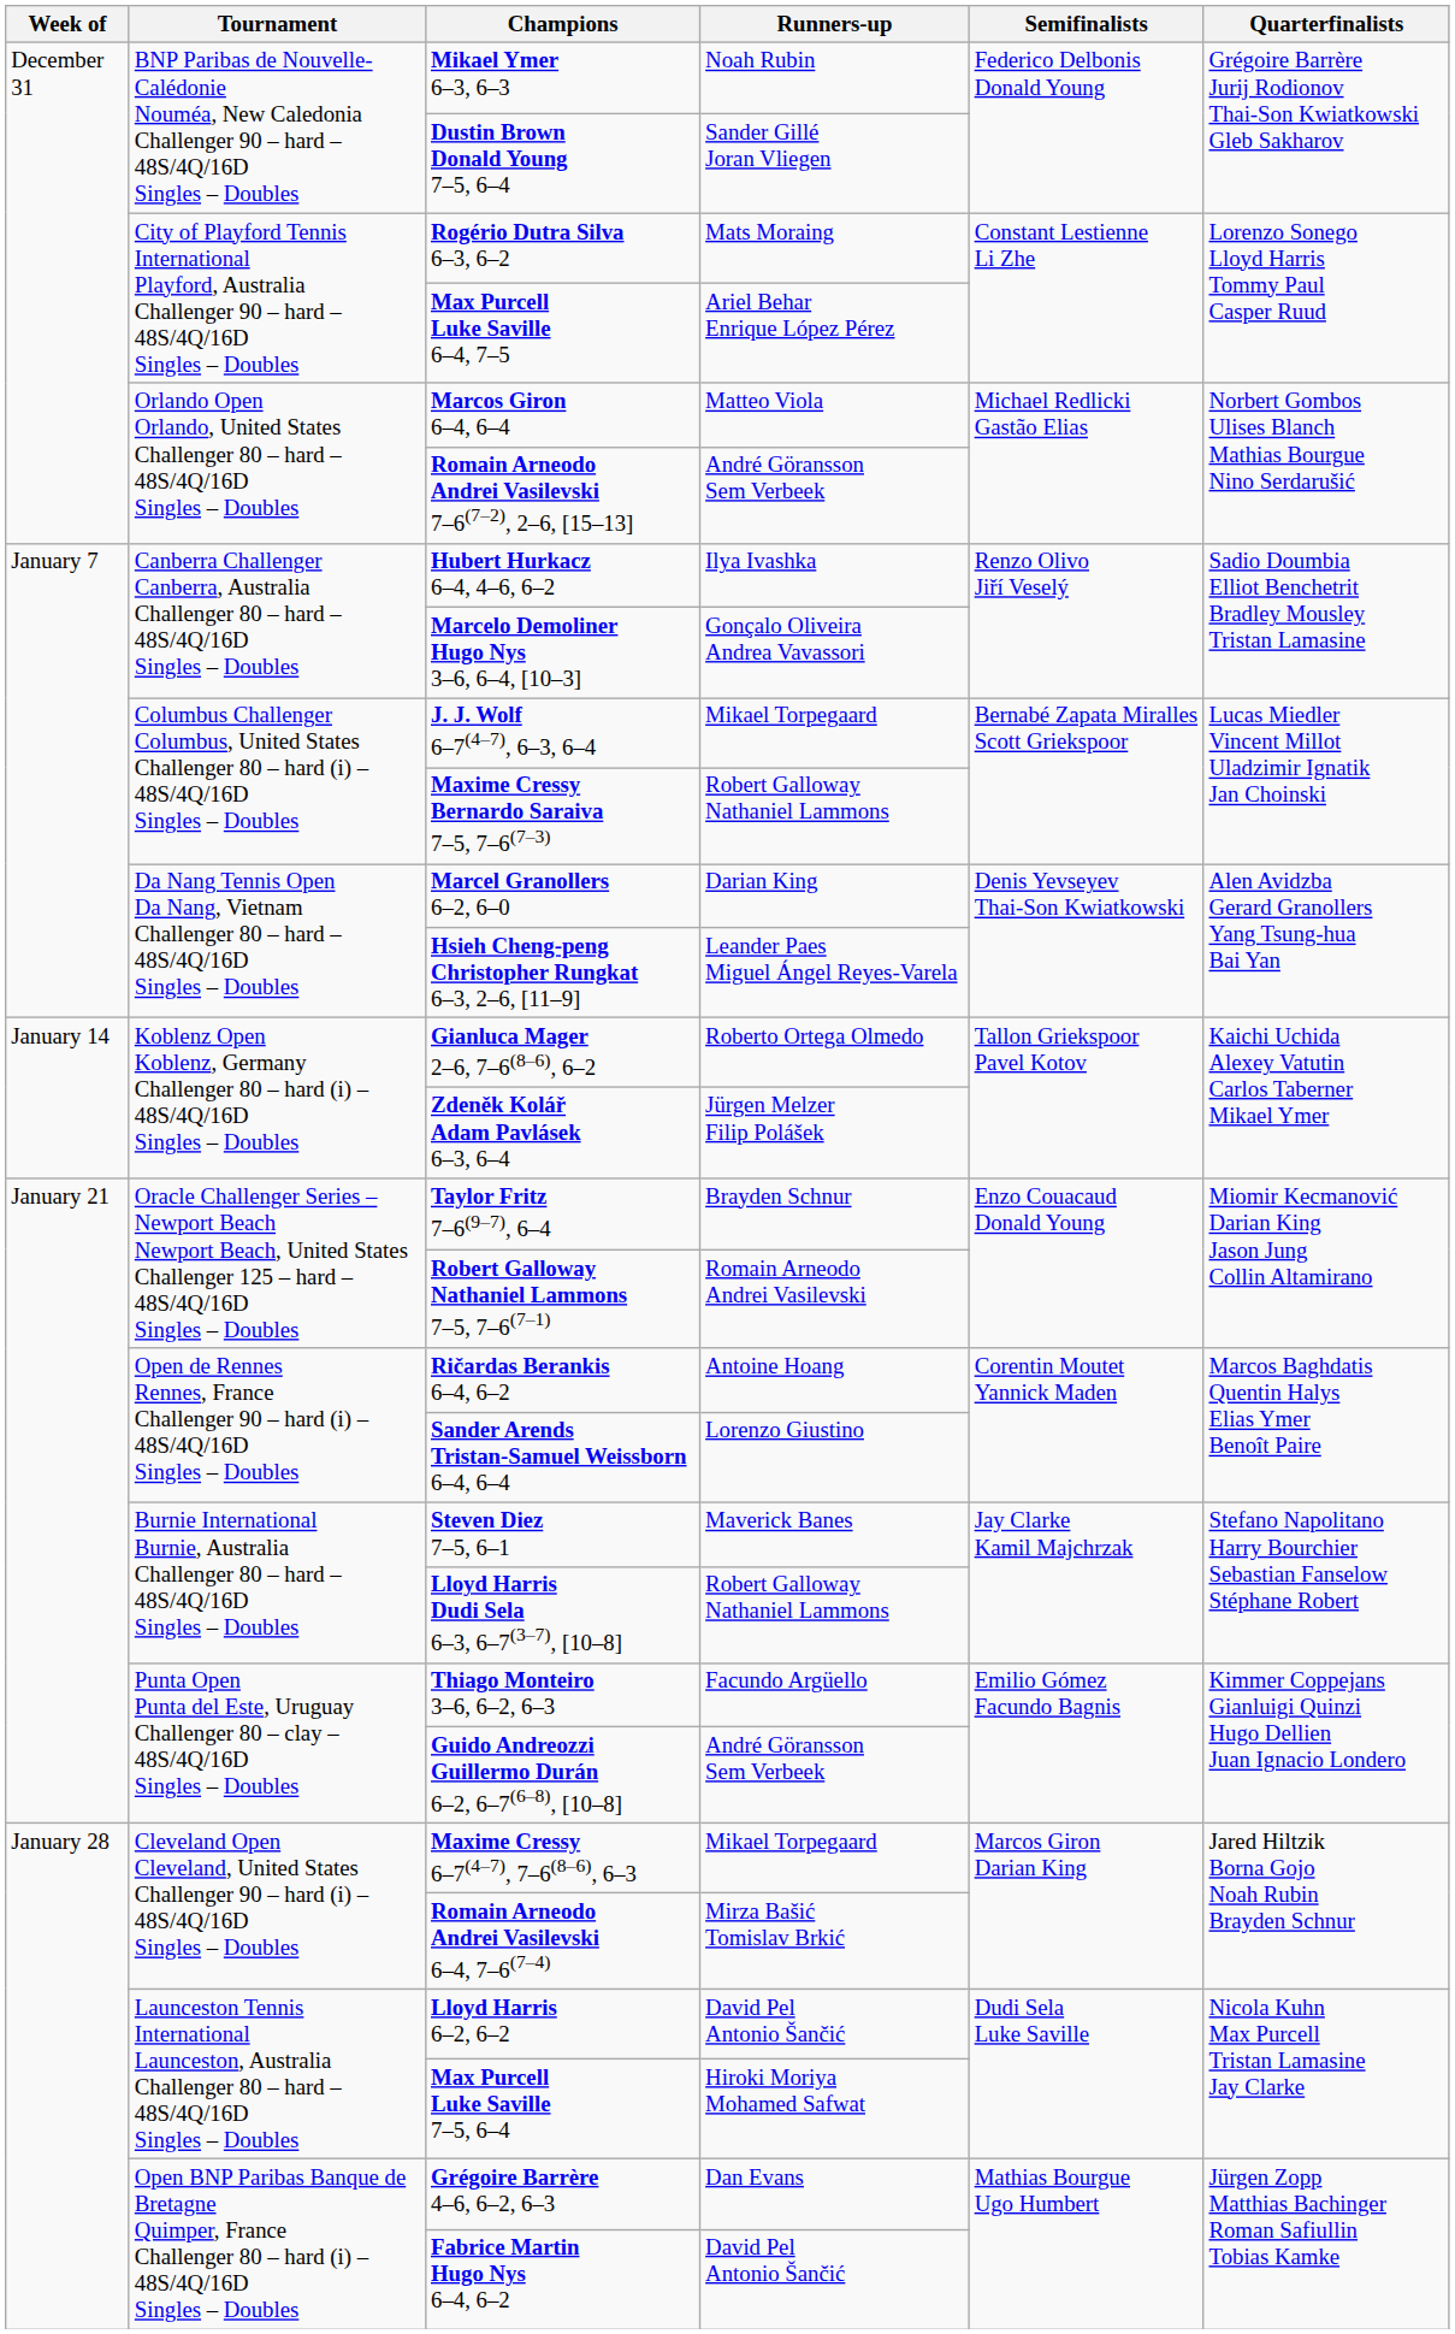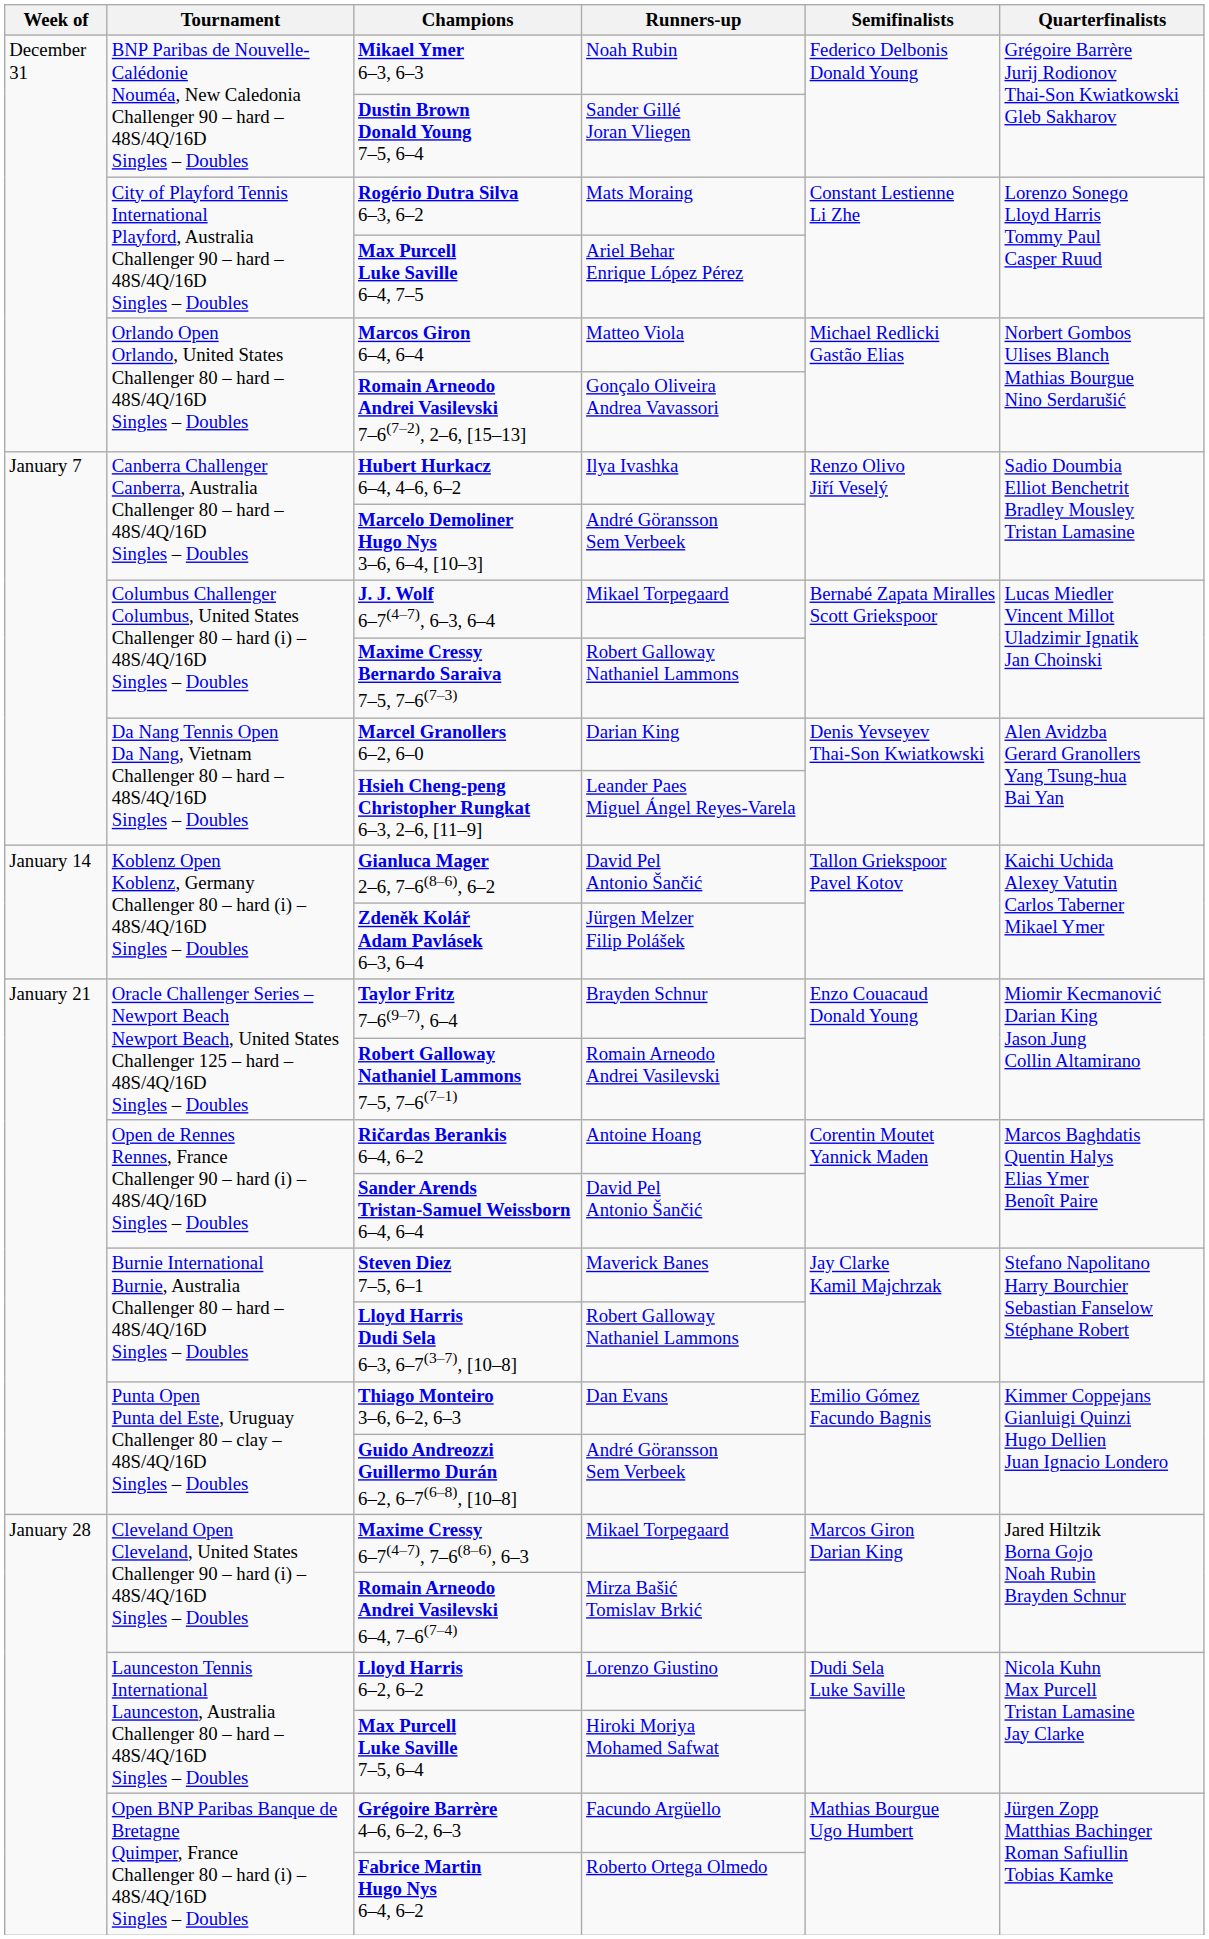 <table class="wikitable" style="font-size:85%;">
 <tr>
 <th width="75">Week of</th>
 <th width="230">Tournament</th>
 <th width="210">Champions</th>
 <th width="210">Runners-up</th>
 <th width="170">Semifinalists</th>
 <th width="170">Quarterfinalists</th>
 </tr>
 <tr valign=top>
 <td rowspan=6>December 31</td>
 <td rowspan=2><a href='#'>BNP Paribas de Nouvelle-Calédonie</a><br><a href='#'>Nouméa</a>, New Caledonia <br> Challenger 90 – hard – 48S/4Q/16D<br><a href='#'>Singles</a> – <a href='#'>Doubles</a></td>
 <td> <strong><a href='#'>Mikael Ymer</a></strong><br>6–3, 6–3</td>
 <td> <a href='#'>Noah Rubin</a></td>
 <td rowspan=2> <a href='#'>Federico Delbonis</a> <br>  <a href='#'>Donald Young</a></td>
 <td rowspan=2> <a href='#'>Grégoire Barrère</a> <br> <a href='#'>Jurij Rodionov</a> <br> <a href='#'>Thai-Son Kwiatkowski</a> <br>  <a href='#'>Gleb Sakharov</a></td>
 </tr>
 <tr valign=top>
 <td> <strong><a href='#'>Dustin Brown</a></strong><br> <strong><a href='#'>Donald Young</a></strong><br>7–5, 6–4</td>
 <td> <a href='#'>Sander Gillé</a><br> <a href='#'>Joran Vliegen</a></td>
 </tr>
 <tr valign=top>
 <td rowspan=2><a href='#'>City of Playford Tennis International</a><br><a href='#'>Playford</a>, Australia <br> Challenger 90 – hard – 48S/4Q/16D<br><a href='#'>Singles</a> – <a href='#'>Doubles</a></td>
 <td> <strong><a href='#'>Rogério Dutra Silva</a></strong><br>6–3, 6–2</td>
 <td> <a href='#'>Mats Moraing</a></td>
 <td rowspan=2> <a href='#'>Constant Lestienne</a> <br>  <a href='#'>Li Zhe</a></td>
 <td rowspan=2> <a href='#'>Lorenzo Sonego</a> <br> <a href='#'>Lloyd Harris</a> <br> <a href='#'>Tommy Paul</a> <br>  <a href='#'>Casper Ruud</a></td>
 </tr>
 <tr valign=top>
 <td> <strong><a href='#'>Max Purcell</a></strong><br> <strong><a href='#'>Luke Saville</a></strong><br>6–4, 7–5</td>
 <td> <a href='#'>Ariel Behar</a><br> <a href='#'>Enrique López Pérez</a></td>
 </tr>
 <tr valign=top>
 <td rowspan=2><a href='#'>Orlando Open</a><br><a href='#'>Orlando</a>, United States <br> Challenger 80 – hard – 48S/4Q/16D<br><a href='#'>Singles</a> – <a href='#'>Doubles</a></td>
 <td> <strong><a href='#'>Marcos Giron</a></strong><br>6–4, 6–4</td>
 <td> <a href='#'>Matteo Viola</a></td>
 <td rowspan=2> <a href='#'>Michael Redlicki</a> <br>  <a href='#'>Gastão Elias</a></td>
 <td rowspan=2> <a href='#'>Norbert Gombos</a> <br> <a href='#'>Ulises Blanch</a> <br> <a href='#'>Mathias Bourgue</a> <br>  <a href='#'>Nino Serdarušić</a></td>
 </tr>
 <tr valign=top>
 <td> <strong><a href='#'>Romain Arneodo</a></strong><br> <strong><a href='#'>Andrei Vasilevski</a></strong><br>7–6<sup>(7–2)</sup>, 2–6, [15–13]</td>
-<td> <a href='#'>André Göransson</a><br> <a href='#'>Sem Verbeek</a></td>
+<td> <a href='#'>Gonçalo Oliveira</a><br> <a href='#'>Andrea Vavassori</a></td>
 </tr>
 <tr valign=top>
 <td rowspan=6>January 7</td>
 <td rowspan=2><a href='#'>Canberra Challenger</a><br><a href='#'>Canberra</a>, Australia <br> Challenger 80 – hard – 48S/4Q/16D<br><a href='#'>Singles</a> – <a href='#'>Doubles</a></td>
 <td> <strong><a href='#'>Hubert Hurkacz</a></strong><br>6–4, 4–6, 6–2</td>
 <td> <a href='#'>Ilya Ivashka</a></td>
 <td rowspan=2> <a href='#'>Renzo Olivo</a> <br>  <a href='#'>Jiří Veselý</a></td>
 <td rowspan=2> <a href='#'>Sadio Doumbia</a> <br> <a href='#'>Elliot Benchetrit</a> <br> <a href='#'>Bradley Mousley</a> <br>  <a href='#'>Tristan Lamasine</a></td>
 </tr>
 <tr valign=top>
 <td> <strong><a href='#'>Marcelo Demoliner</a></strong><br> <strong><a href='#'>Hugo Nys</a></strong><br>3–6, 6–4, [10–3]</td>
-<td> <a href='#'>Gonçalo Oliveira</a><br> <a href='#'>Andrea Vavassori</a></td>
+<td> <a href='#'>André Göransson</a><br> <a href='#'>Sem Verbeek</a></td>
 </tr>
 <tr valign=top>
 <td rowspan=2><a href='#'>Columbus Challenger</a><br><a href='#'>Columbus</a>, United States <br> Challenger 80 – hard (i) – 48S/4Q/16D<br><a href='#'>Singles</a> – <a href='#'>Doubles</a></td>
 <td> <strong><a href='#'>J. J. Wolf</a></strong><br>6–7<sup>(4–7)</sup>, 6–3, 6–4</td>
 <td> <a href='#'>Mikael Torpegaard</a></td>
 <td rowspan=2> <a href='#'>Bernabé Zapata Miralles</a> <br>  <a href='#'>Scott Griekspoor</a></td>
 <td rowspan=2> <a href='#'>Lucas Miedler</a> <br> <a href='#'>Vincent Millot</a> <br> <a href='#'>Uladzimir Ignatik</a> <br>  <a href='#'>Jan Choinski</a></td>
 </tr>
 <tr valign=top>
 <td> <strong><a href='#'>Maxime Cressy</a></strong><br> <strong><a href='#'>Bernardo Saraiva</a></strong><br>7–5, 7–6<sup>(7–3)</sup></td>
 <td> <a href='#'>Robert Galloway</a><br> <a href='#'>Nathaniel Lammons</a></td>
 </tr>
 <tr valign=top>
 <td rowspan=2><a href='#'>Da Nang Tennis Open</a><br><a href='#'>Da Nang</a>, Vietnam <br> Challenger 80 – hard – 48S/4Q/16D<br><a href='#'>Singles</a> – <a href='#'>Doubles</a></td>
 <td> <strong><a href='#'>Marcel Granollers</a></strong><br>6–2, 6–0</td>
 <td> <a href='#'>Darian King</a></td>
 <td rowspan=2> <a href='#'>Denis Yevseyev</a> <br>  <a href='#'>Thai-Son Kwiatkowski</a></td>
 <td rowspan=2> <a href='#'>Alen Avidzba</a> <br> <a href='#'>Gerard Granollers</a> <br> <a href='#'>Yang Tsung-hua</a> <br>  <a href='#'>Bai Yan</a></td>
 </tr>
 <tr valign=top>
 <td> <strong><a href='#'>Hsieh Cheng-peng</a></strong><br> <strong><a href='#'>Christopher Rungkat</a></strong><br>6–3, 2–6, [11–9]</td>
 <td> <a href='#'>Leander Paes</a><br> <a href='#'>Miguel Ángel Reyes-Varela</a></td>
 </tr>
 <tr valign=top>
 <td rowspan=2>January 14</td>
 <td rowspan=2><a href='#'>Koblenz Open</a><br><a href='#'>Koblenz</a>, Germany <br> Challenger 80 – hard (i) – 48S/4Q/16D<br><a href='#'>Singles</a> – <a href='#'>Doubles</a></td>
 <td> <strong><a href='#'>Gianluca Mager</a></strong><br>2–6, 7–6<sup>(8–6)</sup>, 6–2</td>
-<td> <a href='#'>Roberto Ortega Olmedo</a></td>
+<td> <a href='#'>David Pel</a><br> <a href='#'>Antonio Šančić</a></td>
 <td rowspan=2> <a href='#'>Tallon Griekspoor</a> <br>  <a href='#'>Pavel Kotov</a></td>
 <td rowspan=2> <a href='#'>Kaichi Uchida</a> <br> <a href='#'>Alexey Vatutin</a> <br> <a href='#'>Carlos Taberner</a> <br>  <a href='#'>Mikael Ymer</a></td>
 </tr>
 <tr valign=top>
 <td> <strong><a href='#'>Zdeněk Kolář</a></strong><br> <strong><a href='#'>Adam Pavlásek</a></strong><br>6–3, 6–4</td>
 <td> <a href='#'>Jürgen Melzer</a><br> <a href='#'>Filip Polášek</a></td>
 </tr>
 <tr valign=top>
 <td rowspan=8>January 21</td>
 <td rowspan=2><a href='#'>Oracle Challenger Series – Newport Beach</a><br><a href='#'>Newport Beach</a>, United States <br> Challenger 125 – hard – 48S/4Q/16D<br><a href='#'>Singles</a> – <a href='#'>Doubles</a></td>
 <td> <strong><a href='#'>Taylor Fritz</a></strong><br>7–6<sup>(9–7)</sup>, 6–4</td>
 <td> <a href='#'>Brayden Schnur</a></td>
 <td rowspan=2> <a href='#'>Enzo Couacaud</a> <br>  <a href='#'>Donald Young</a></td>
 <td rowspan=2> <a href='#'>Miomir Kecmanović</a> <br> <a href='#'>Darian King</a> <br> <a href='#'>Jason Jung</a> <br>  <a href='#'>Collin Altamirano</a></td>
 </tr>
 <tr valign=top>
 <td> <strong><a href='#'>Robert Galloway</a></strong><br> <strong><a href='#'>Nathaniel Lammons</a></strong><br>7–5, 7–6<sup>(7–1)</sup></td>
 <td> <a href='#'>Romain Arneodo</a><br> <a href='#'>Andrei Vasilevski</a></td>
 </tr>
 <tr valign=top>
 <td rowspan=2><a href='#'>Open de Rennes</a><br><a href='#'>Rennes</a>, France <br> Challenger 90 – hard (i) – 48S/4Q/16D<br><a href='#'>Singles</a> – <a href='#'>Doubles</a></td>
 <td> <strong><a href='#'>Ričardas Berankis</a></strong><br>6–4, 6–2</td>
 <td> <a href='#'>Antoine Hoang</a></td>
 <td rowspan=2> <a href='#'>Corentin Moutet</a> <br>  <a href='#'>Yannick Maden</a></td>
 <td rowspan=2> <a href='#'>Marcos Baghdatis</a> <br> <a href='#'>Quentin Halys</a> <br> <a href='#'>Elias Ymer</a> <br>  <a href='#'>Benoît Paire</a></td>
 </tr>
 <tr valign=top>
 <td> <strong><a href='#'>Sander Arends</a></strong><br> <strong><a href='#'>Tristan-Samuel Weissborn</a></strong><br>6–4, 6–4</td>
-<td> <a href='#'>Lorenzo Giustino</a></td>
+<td> <a href='#'>David Pel</a><br> <a href='#'>Antonio Šančić</a></td>
 </tr>
 <tr valign=top>
 <td rowspan=2><a href='#'>Burnie International</a><br><a href='#'>Burnie</a>, Australia <br> Challenger 80 – hard – 48S/4Q/16D<br><a href='#'>Singles</a> – <a href='#'>Doubles</a></td>
 <td> <strong><a href='#'>Steven Diez</a></strong><br>7–5, 6–1</td>
 <td> <a href='#'>Maverick Banes</a></td>
 <td rowspan=2> <a href='#'>Jay Clarke</a> <br>  <a href='#'>Kamil Majchrzak</a></td>
 <td rowspan=2> <a href='#'>Stefano Napolitano</a> <br> <a href='#'>Harry Bourchier</a> <br> <a href='#'>Sebastian Fanselow</a> <br>  <a href='#'>Stéphane Robert</a></td>
 </tr>
 <tr valign=top>
 <td> <strong><a href='#'>Lloyd Harris</a></strong><br> <strong><a href='#'>Dudi Sela</a></strong><br>6–3, 6–7<sup>(3–7)</sup>, [10–8]</td>
 <td> <a href='#'>Robert Galloway</a><br> <a href='#'>Nathaniel Lammons</a></td>
 </tr>
 <tr valign=top>
 <td rowspan=2><a href='#'>Punta Open</a><br><a href='#'>Punta del Este</a>, Uruguay <br> Challenger 80 – clay – 48S/4Q/16D<br><a href='#'>Singles</a> – <a href='#'>Doubles</a></td>
 <td> <strong><a href='#'>Thiago Monteiro</a></strong><br>3–6, 6–2, 6–3</td>
-<td> <a href='#'>Facundo Argüello</a></td>
+<td> <a href='#'>Dan Evans</a></td>
 <td rowspan=2> <a href='#'>Emilio Gómez</a> <br>  <a href='#'>Facundo Bagnis</a></td>
 <td rowspan=2> <a href='#'>Kimmer Coppejans</a> <br> <a href='#'>Gianluigi Quinzi</a> <br> <a href='#'>Hugo Dellien</a> <br>  <a href='#'>Juan Ignacio Londero</a></td>
 </tr>
 <tr valign=top>
 <td> <strong><a href='#'>Guido Andreozzi</a></strong><br> <strong><a href='#'>Guillermo Durán</a></strong><br>6–2, 6–7<sup>(6–8)</sup>, [10–8]</td>
 <td> <a href='#'>André Göransson</a><br> <a href='#'>Sem Verbeek</a></td>
 </tr>
 <tr valign=top>
 <td rowspan=6>January 28</td>
 <td rowspan=2><a href='#'>Cleveland Open</a><br><a href='#'>Cleveland</a>, United States <br> Challenger 90 – hard (i) – 48S/4Q/16D<br><a href='#'>Singles</a> – <a href='#'>Doubles</a></td>
 <td> <strong><a href='#'>Maxime Cressy</a></strong><br>6–7<sup>(4–7)</sup>, 7–6<sup>(8–6)</sup>, 6–3</td>
 <td> <a href='#'>Mikael Torpegaard</a></td>
 <td rowspan=2> <a href='#'>Marcos Giron</a> <br>  <a href='#'>Darian King</a></td>
 <td rowspan=2> Jared Hiltzik <br> <a href='#'>Borna Gojo</a> <br> <a href='#'>Noah Rubin</a> <br>  <a href='#'>Brayden Schnur</a></td>
 </tr>
 <tr valign=top>
 <td> <strong><a href='#'>Romain Arneodo</a></strong><br> <strong><a href='#'>Andrei Vasilevski</a></strong><br>6–4, 7–6<sup>(7–4)</sup></td>
 <td> <a href='#'>Mirza Bašić</a><br> <a href='#'>Tomislav Brkić</a></td>
 </tr>
 <tr valign=top>
 <td rowspan=2><a href='#'>Launceston Tennis International</a><br><a href='#'>Launceston</a>, Australia <br> Challenger 80 – hard – 48S/4Q/16D<br><a href='#'>Singles</a> – <a href='#'>Doubles</a></td>
 <td> <strong><a href='#'>Lloyd Harris</a></strong><br>6–2, 6–2</td>
-<td> <a href='#'>David Pel</a><br> <a href='#'>Antonio Šančić</a></td>
+<td> <a href='#'>Lorenzo Giustino</a></td>
 <td rowspan=2> <a href='#'>Dudi Sela</a> <br>  <a href='#'>Luke Saville</a></td>
 <td rowspan=2> <a href='#'>Nicola Kuhn</a> <br> <a href='#'>Max Purcell</a> <br> <a href='#'>Tristan Lamasine</a> <br>  <a href='#'>Jay Clarke</a></td>
 </tr>
 <tr valign=top>
 <td> <strong><a href='#'>Max Purcell</a></strong><br> <strong><a href='#'>Luke Saville</a></strong><br>7–5, 6–4</td>
 <td> <a href='#'>Hiroki Moriya</a><br> <a href='#'>Mohamed Safwat</a></td>
 </tr>
 <tr valign=top>
 <td rowspan=2><a href='#'>Open BNP Paribas Banque de Bretagne</a><br><a href='#'>Quimper</a>, France <br> Challenger 80 – hard (i) – 48S/4Q/16D<br><a href='#'>Singles</a> – <a href='#'>Doubles</a></td>
 <td> <strong><a href='#'>Grégoire Barrère</a></strong><br>4–6, 6–2, 6–3</td>
-<td> <a href='#'>Dan Evans</a></td>
+<td> <a href='#'>Facundo Argüello</a></td>
 <td rowspan=2> <a href='#'>Mathias Bourgue</a> <br>  <a href='#'>Ugo Humbert</a></td>
 <td rowspan=2> <a href='#'>Jürgen Zopp</a> <br> <a href='#'>Matthias Bachinger</a> <br> <a href='#'>Roman Safiullin</a> <br>  <a href='#'>Tobias Kamke</a></td>
 </tr>
 <tr valign=top>
 <td> <strong><a href='#'>Fabrice Martin</a></strong><br> <strong><a href='#'>Hugo Nys</a></strong><br>6–4, 6–2</td>
-<td> <a href='#'>David Pel</a><br> <a href='#'>Antonio Šančić</a></td>
+<td> <a href='#'>Roberto Ortega Olmedo</a></td>
 </tr>
 </table>
